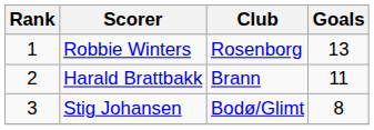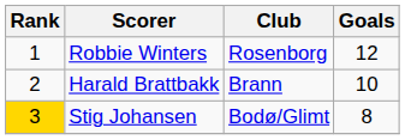 <table class="wikitable">
 <tr>
 <th>Rank</th>
 <th>Scorer</th>
 <th>Club</th>
 <th>Goals</th>
 </tr>
 <tr>
 <td align=center>1</td>
 <td> <a href='#'>Robbie Winters</a></td>
 <td><a href='#'>Rosenborg</a></td>
-<td align=center>13</td>
+<td align=center>12</td>
 </tr>
 <tr>
 <td align=center>2</td>
 <td> <a href='#'>Harald Brattbakk</a></td>
 <td><a href='#'>Brann</a></td>
-<td align=center>11</td>
+<td align=center>10</td>
 </tr>
 <tr>
-<td align=center>3</td>
+<td align=center style="background: gold;">3</td>
 <td> <a href='#'>Stig Johansen</a></td>
 <td><a href='#'>Bodø/Glimt</a></td>
 <td align=center>8</td>
 </tr>
 <tr>
 </tr>
 </table>
